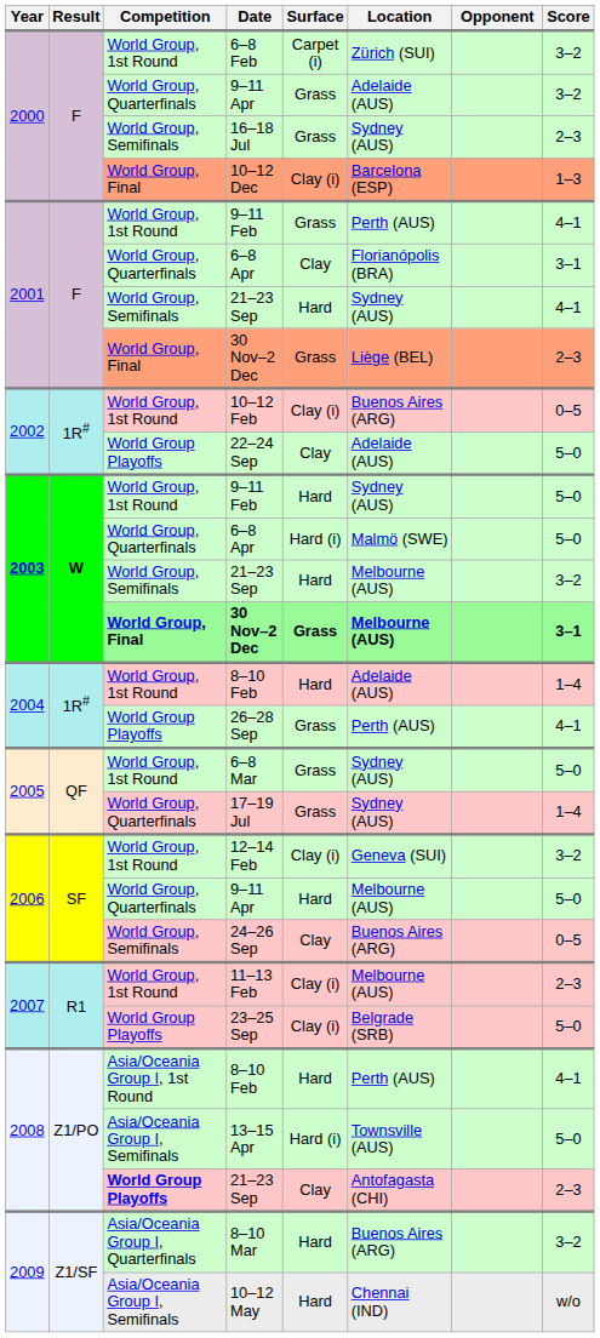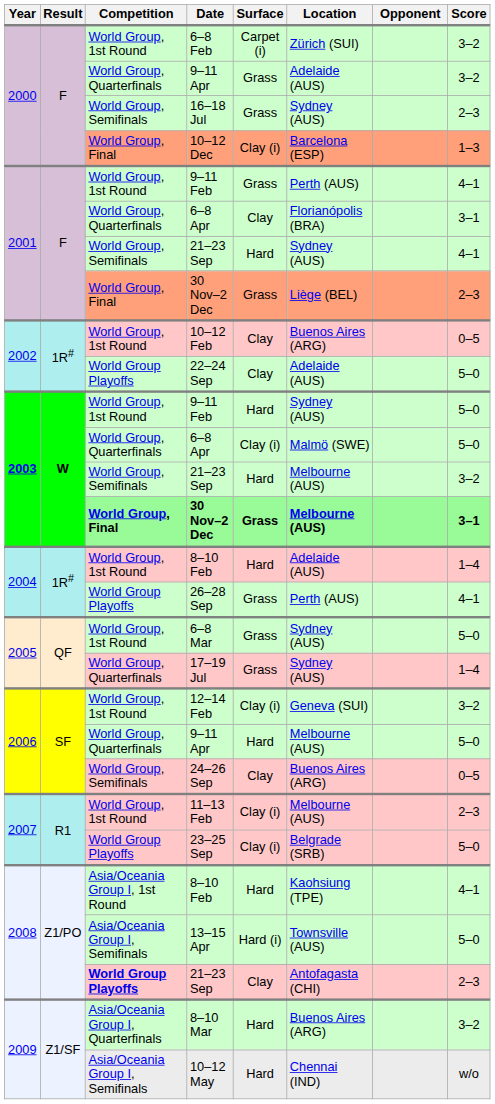 <table class="wikitable">
 <tr>
 <th width="50">Year</th>
 <th width="50">Result</th>
 <th width="280">Competition</th>
 <th width="125">Date</th>
 <th width="65">Surface</th>
 <th width="160">Location</th>
 <th width="160">Opponent</th>
 <th width="50">Score</th>
 </tr>
 <tr style="border-top:3px solid gray; background-color:#ccffcc">
 <td align="center" rowspan="4" bgcolor="#d8BFd8"><a href='#'>2000</a></td>
 <td align="center" rowspan="4" bgcolor="#d8BFd8">F</td>
 <td><a href='#'>World Group</a>, 1st Round</td>
 <td>6–8 Feb</td>
 <td align="center">Carpet (i)</td>
 <td><a href='#'>Zürich</a> (SUI)</td>
 <td></td>
 <td align="center">3–2</td>
 </tr>
 <tr style="background-color:#ccffcc">
 <td><a href='#'>World Group</a>, Quarterfinals</td>
 <td>9–11 Apr</td>
 <td align="center">Grass</td>
 <td><a href='#'>Adelaide</a> (AUS)</td>
 <td></td>
 <td align="center">3–2</td>
 </tr>
 <tr style="background-color:#ccffcc">
 <td><a href='#'>World Group</a>, Semifinals</td>
 <td>16–18 Jul</td>
 <td align="center" bgcolor=ccffcc>Grass</td>
 <td><a href='#'>Sydney</a> (AUS)</td>
 <td></td>
 <td align="center">2–3</td>
 </tr>
 <tr style="background-color:#ffa07a">
 <td><a href='#'>World Group</a>, Final</td>
 <td>10–12 Dec</td>
 <td align="center">Clay (i)</td>
 <td bgcolor=ffa07a><a href='#'>Barcelona</a> (ESP)</td>
 <td bgcolor=ffa07a></td>
 <td align="center">1–3</td>
 </tr>
 <tr style="border-top:3px solid gray; background-color:#ccffcc">
 <td align="center" rowspan="4" bgcolor="#d8BFd8"><a href='#'>2001</a></td>
 <td align="center" rowspan="4" bgcolor="#d8BFd8">F</td>
 <td><a href='#'>World Group</a>, 1st Round</td>
 <td>9–11 Feb</td>
 <td align="center" bgcolor=ccffcc>Grass</td>
 <td><a href='#'>Perth</a> (AUS)</td>
 <td></td>
 <td align="center">4–1</td>
 </tr>
 <tr style="background-color:#ccffcc">
 <td><a href='#'>World Group</a>, Quarterfinals</td>
 <td>6–8 Apr</td>
 <td align="center">Clay</td>
 <td><a href='#'>Florianópolis</a> (BRA)</td>
 <td></td>
 <td align="center">3–1</td>
 </tr>
 <tr style="background-color:#ccffcc">
 <td><a href='#'>World Group</a>, Semifinals</td>
 <td>21–23 Sep</td>
 <td align="center">Hard</td>
 <td><a href='#'>Sydney</a> (AUS)</td>
 <td></td>
 <td align="center">4–1</td>
 </tr>
 <tr style="background-color:#ffa07a">
 <td><a href='#'>World Group</a>, Final</td>
 <td>30 Nov–2 Dec</td>
 <td align="center">Grass</td>
 <td><a href='#'>Liège</a> (BEL)</td>
 <td></td>
 <td align="center">2–3</td>
 </tr>
 <tr style="border-top:3px solid gray; background-color:#ffc7c7">
 <td align="center" rowspan="2" bgcolor="afeeee"><a href='#'>2002</a></td>
 <td align="center" rowspan="2" bgcolor="afeeee">1R<sup>#</sup></td>
 <td><a href='#'>World Group</a>, 1st Round</td>
 <td>10–12 Feb</td>
-<td align="center">Clay (i)</td>
+<td align="center">Clay</td>
 <td><a href='#'>Buenos Aires</a> (ARG)</td>
 <td></td>
 <td align="center">0–5</td>
 </tr>
 <tr style="background-color:#ccffcc">
 <td><a href='#'>World Group Playoffs</a></td>
 <td>22–24 Sep</td>
 <td align="center">Clay</td>
 <td><a href='#'>Adelaide</a> (AUS)</td>
 <td></td>
 <td align="center">5–0</td>
 </tr>
 <tr style="border-top:3px solid gray; background-color:#ccffcc">
 <td align="center" rowspan="4" bgcolor="00ff00"><strong><a href='#'>2003</a></strong></td>
 <td align="center" rowspan="4" bgcolor="00ff00"><strong>W</strong></td>
 <td><a href='#'>World Group</a>, 1st Round</td>
 <td>9–11 Feb</td>
 <td align="center">Hard</td>
 <td><a href='#'>Sydney</a> (AUS)</td>
 <td></td>
 <td align="center">5–0</td>
 </tr>
 <tr style="background-color:#ccffcc;">
 <td><a href='#'>World Group</a>, Quarterfinals</td>
 <td>6–8 Apr</td>
-<td align="center">Hard (i)</td>
+<td align="center">Clay (i)</td>
 <td><a href='#'>Malmö</a> (SWE)</td>
 <td></td>
 <td align="center">5–0</td>
 </tr>
 <tr style="background-color:#ccffcc;">
 <td><a href='#'>World Group</a>, Semifinals</td>
 <td>21–23 Sep</td>
 <td align="center">Hard</td>
 <td><a href='#'>Melbourne</a> (AUS)</td>
 <td></td>
 <td align="center">3–2</td>
 </tr>
 <tr style="background-color:#98fb98; font-weight:bold">
 <td><a href='#'>World Group</a>, Final</td>
 <td>30 Nov–2 Dec</td>
 <td align="center">Grass</td>
 <td><a href='#'>Melbourne</a> (AUS)</td>
 <td></td>
 <td align="center">3–1</td>
 </tr>
 <tr style="border-top:3px solid gray; background-color:#ffc7c7">
 <td align="center" rowspan="2" bgcolor="#afeeee"><a href='#'>2004</a></td>
 <td align="center" rowspan="2" bgcolor="#afeeee">1R<sup>#</sup></td>
 <td><a href='#'>World Group</a>, 1st Round</td>
 <td>8–10 Feb</td>
 <td align="center">Hard</td>
 <td><a href='#'>Adelaide</a> (AUS)</td>
 <td></td>
 <td align="center">1–4</td>
 </tr>
 <tr style="background-color:#ccffcc;">
 <td><a href='#'>World Group Playoffs</a></td>
 <td>26–28 Sep</td>
 <td align="center">Grass</td>
 <td><a href='#'>Perth</a> (AUS)</td>
 <td></td>
 <td align="center">4–1</td>
 </tr>
 <tr style="border-top:3px solid gray; background-color:#ccffcc">
 <td align="center" rowspan="2" bgcolor="#ffebcd"><a href='#'>2005</a></td>
 <td align="center" rowspan="2" bgcolor="#ffebcd">QF</td>
 <td><a href='#'>World Group</a>, 1st Round</td>
 <td>6–8 Mar</td>
 <td align="center" bgcolor=ccffcc>Grass</td>
 <td><a href='#'>Sydney</a> (AUS)</td>
 <td></td>
 <td align="center">5–0</td>
 </tr>
 <tr style="background-color:#ffc7c7">
 <td><a href='#'>World Group</a>, Quarterfinals</td>
 <td>17–19 Jul</td>
 <td align="center">Grass</td>
 <td><a href='#'>Sydney</a> (AUS)</td>
 <td></td>
 <td align="center">1–4</td>
 </tr>
 <tr style="border-top:3px solid gray; background-color:#ccffcc">
 <td align="center" rowspan="3" bgcolor="yellow"><a href='#'>2006</a></td>
 <td align="center" rowspan="3" bgcolor="yellow">SF</td>
 <td><a href='#'>World Group</a>, 1st Round</td>
 <td>12–14 Feb</td>
 <td align="center">Clay (i)</td>
 <td><a href='#'>Geneva</a> (SUI)</td>
 <td></td>
 <td align="center">3–2</td>
 </tr>
 <tr style="background-color:#ccffcc">
 <td><a href='#'>World Group</a>, Quarterfinals</td>
 <td>9–11 Apr</td>
 <td align="center">Hard</td>
 <td><a href='#'>Melbourne</a> (AUS)</td>
 <td></td>
 <td align="center">5–0</td>
 </tr>
 <tr style="background-color:#ffc7c7">
 <td><a href='#'>World Group</a>, Semifinals</td>
 <td>24–26 Sep</td>
 <td align="center">Clay</td>
 <td><a href='#'>Buenos Aires</a> (ARG)</td>
 <td></td>
 <td align="center">0–5</td>
 </tr>
 <tr style="border-top:3px solid gray; background-color:#ffc7c7">
 <td align="center" rowspan="2" bgcolor="#afeeee"><a href='#'>2007</a></td>
 <td align="center" rowspan="2" bgcolor="#afeeee">R1<sup></sup></td>
 <td><a href='#'>World Group</a>, 1st Round</td>
 <td>11–13 Feb</td>
 <td align="center">Clay (i)</td>
 <td><a href='#'>Melbourne</a> (AUS)</td>
 <td></td>
 <td align="center">2–3</td>
 </tr>
 <tr style="background-color:#ffc7c7">
 <td><a href='#'>World Group Playoffs</a></td>
 <td>23–25 Sep</td>
 <td align="center">Clay (i)</td>
 <td><a href='#'>Belgrade</a> (SRB)</td>
 <td></td>
 <td align="center">5–0</td>
 </tr>
 <tr style="border-top:3px solid gray; background-color:#ccffcc">
 <td align="center" rowspan="3" bgcolor="#ecf2ff"><a href='#'>2008</a></td>
 <td align="center" rowspan="3" bgcolor="#ecf2ff">Z1/PO</td>
 <td><a href='#'>Asia/Oceania Group I</a>, 1st Round</td>
 <td>8–10 Feb</td>
 <td align="center">Hard</td>
-<td><a href='#'>Perth</a> (AUS)</td>
+<td><a href='#'>Kaohsiung</a> (TPE)</td>
 <td></td>
 <td align="center">4–1</td>
 </tr>
 <tr style="background-color:#ccffcc">
 <td><a href='#'>Asia/Oceania Group I</a>, Semifinals</td>
 <td>13–15 Apr</td>
 <td align="center">Hard (i)</td>
 <td><a href='#'>Townsville</a> (AUS)</td>
 <td></td>
 <td align="center">5–0</td>
 </tr>
 <tr style="background-color:#ffc7c7">
 <td><strong><a href='#'>World Group Playoffs</a></strong></td>
 <td>21–23 Sep</td>
 <td align="center">Clay</td>
 <td><a href='#'>Antofagasta</a> (CHI)</td>
 <td></td>
 <td align="center">2–3</td>
 </tr>
 <tr style="border-top:3px solid gray; background-color:#ccffcc">
 <td align="center" rowspan="2" bgcolor="#ecf2ff"><a href='#'>2009</a></td>
 <td align="center" rowspan="2" bgcolor="#ecf2ff">Z1/SF</td>
 <td><a href='#'>Asia/Oceania Group I</a>, Quarterfinals</td>
 <td>8–10 Mar</td>
 <td align="center">Hard</td>
 <td><a href='#'>Buenos Aires</a> (ARG)</td>
 <td></td>
 <td align="center">3–2</td>
 </tr>
 <tr style="background-color:#ececec">
 <td><a href='#'>Asia/Oceania Group I</a>, Semifinals</td>
 <td>10–12 May</td>
 <td align="center">Hard</td>
 <td><a href='#'>Chennai</a> (IND)</td>
 <td></td>
 <td align="center">w/o</td>
 </tr>
 </table>
